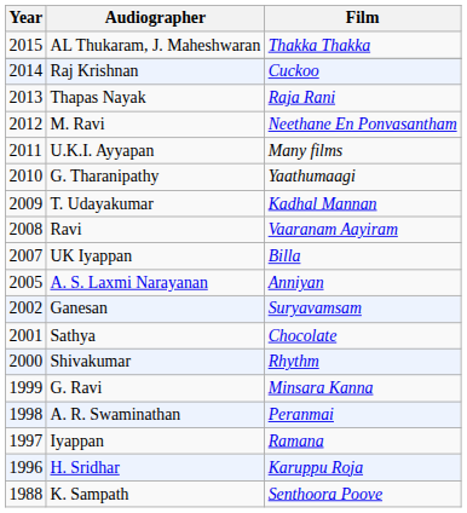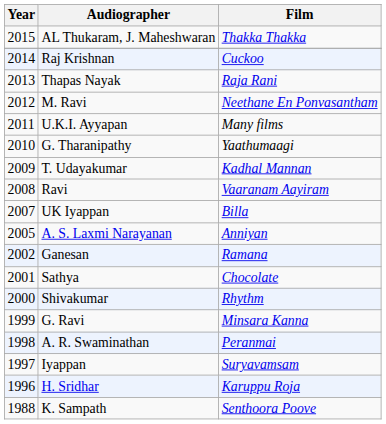 <table class="wikitable">
 <tr>
 <th>Year</th>
 <th>Audiographer</th>
 <th>Film</th>
 </tr>
 <tr>
 <td>2015</td>
 <td>AL Thukaram, J. Maheshwaran</td>
 <td><em><a href='#'>Thakka Thakka</a></em></td>
 </tr>
 <tr>
 </tr>
 <tr bgcolor=#edf3fe>
 <td>2014</td>
 <td>Raj Krishnan</td>
 <td><em><a href='#'>Cuckoo</a></em></td>
 </tr>
 <tr>
 <td>2013</td>
 <td>Thapas Nayak</td>
 <td><em><a href='#'>Raja Rani</a></em></td>
 </tr>
 <tr>
 <td>2012</td>
 <td>M. Ravi</td>
 <td><em><a href='#'>Neethane En Ponvasantham</a></em></td>
 </tr>
 <tr>
 <td>2011</td>
 <td>U.K.I. Ayyapan</td>
 <td><em>Many films</em></td>
 </tr>
 <tr>
 <td>2010</td>
 <td>G. Tharanipathy</td>
 <td><em>Yaathumaagi</em></td>
 </tr>
 <tr>
 <td>2009</td>
 <td>T. Udayakumar</td>
 <td><em><a href='#'>Kadhal Mannan</a></em></td>
 </tr>
 <tr>
 <td>2008</td>
 <td>Ravi</td>
 <td><em><a href='#'>Vaaranam Aayiram</a></em></td>
 </tr>
 <tr>
 <td>2007</td>
 <td>UK Iyappan</td>
 <td><em><a href='#'>Billa</a></em></td>
 </tr>
 <tr>
 <td>2005</td>
 <td><a href='#'>A. S. Laxmi Narayanan</a></td>
 <td><em><a href='#'>Anniyan</a></em></td>
 </tr>
 <tr bgcolor=#edf3fe>
 <td>2002</td>
 <td>Ganesan</td>
-<td><em><a href='#'>Suryavamsam</a></em></td>
+<td><em><a href='#'>Ramana</a></em></td>
 </tr>
 <tr>
 <td>2001</td>
 <td>Sathya</td>
 <td><em><a href='#'>Chocolate</a></em></td>
 </tr>
 <tr bgcolor=#edf3fe>
 <td>2000</td>
 <td>Shivakumar</td>
 <td><em><a href='#'>Rhythm</a></em></td>
 </tr>
 <tr>
 <td>1999</td>
 <td>G. Ravi</td>
 <td><em><a href='#'>Minsara Kanna</a></em></td>
 </tr>
 <tr bgcolor=#edf3fe>
 <td>1998</td>
 <td>A. R. Swaminathan</td>
 <td><em><a href='#'>Peranmai</a></em></td>
 </tr>
 <tr>
 <td>1997</td>
 <td>Iyappan</td>
-<td><em><a href='#'>Ramana</a></em></td>
+<td><em><a href='#'>Suryavamsam</a></em></td>
 </tr>
 <tr bgcolor=#edf3fe>
 <td>1996</td>
 <td><a href='#'>H. Sridhar</a></td>
 <td><em><a href='#'>Karuppu Roja</a></em></td>
 </tr>
 <tr>
 <td>1988</td>
 <td>K. Sampath</td>
 <td><em><a href='#'>Senthoora Poove</a></em></td>
 </tr>
 </table>
